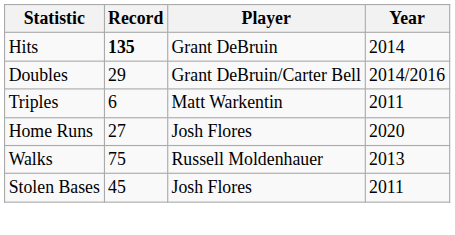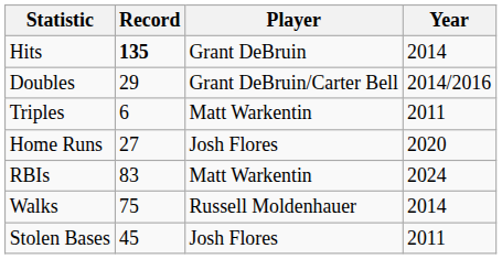 <table class="wikitable">
 <tr>
 <th>Statistic</th>
 <th>Record</th>
 <th>Player</th>
 <th>Year</th>
 </tr>
 <tr>
 <td>Hits</td>
 <td><strong>135</strong></td>
 <td>Grant DeBruin</td>
 <td>2014</td>
 </tr>
 <tr>
 <td>Doubles</td>
 <td>29</td>
 <td>Grant DeBruin/Carter Bell</td>
 <td>2014/2016</td>
 </tr>
 <tr>
 <td>Triples</td>
 <td>6</td>
 <td>Matt Warkentin</td>
 <td>2011</td>
 </tr>
 <tr>
 <td>Home Runs</td>
 <td>27</td>
 <td>Josh Flores</td>
 <td>2020</td>
 </tr>
 <tr>
+<td>RBIs</td>
+<td>83</td>
+<td>Matt Warkentin</td>
+<td>2024</td>
+</tr>
+<tr>
 <td>Walks</td>
 <td>75</td>
 <td>Russell Moldenhauer</td>
-<td>2013</td>
+<td>2014</td>
 </tr>
 <tr>
 <td>Stolen Bases</td>
 <td>45</td>
 <td>Josh Flores</td>
 <td>2011</td>
 </tr>
 </table>
